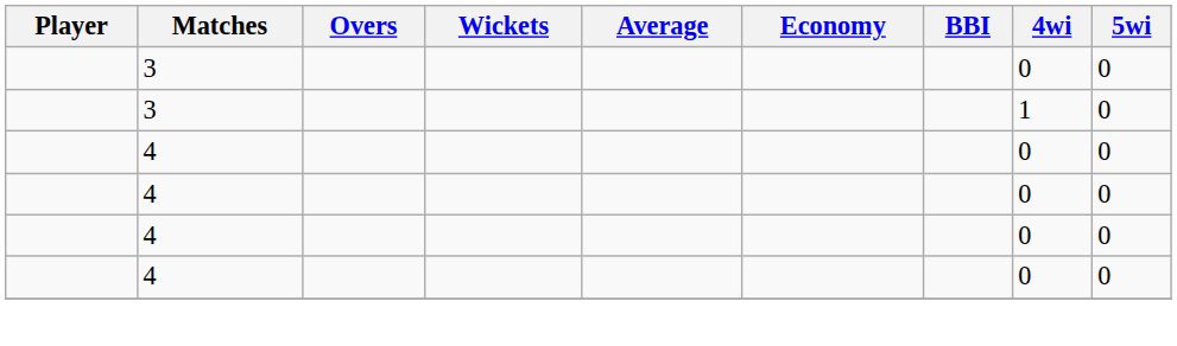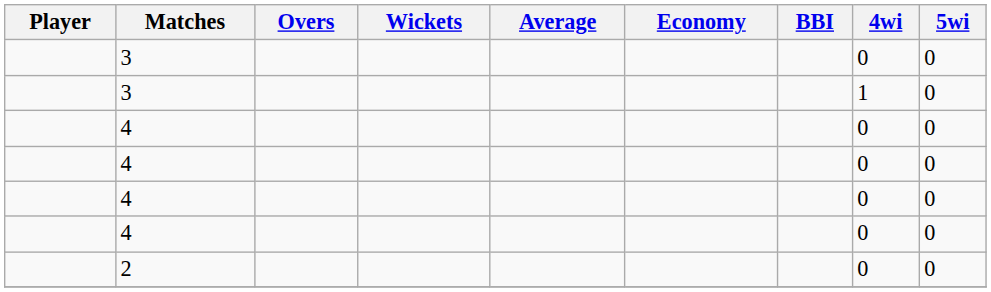 <table class="wikitable sortable" style="width:80%;">
 <tr>
 <th>Player</th>
 <th>Matches</th>
 <th><a href='#'>Overs</a></th>
 <th><a href='#'>Wickets</a></th>
 <th><a href='#'>Average</a></th>
 <th><a href='#'>Economy</a></th>
 <th><a href='#'>BBI</a></th>
 <th><a href='#'>4wi</a></th>
 <th><a href='#'>5wi</a></th>
 </tr>
 <tr>
 <td></td>
 <td>3</td>
 <td></td>
 <td></td>
 <td></td>
 <td></td>
 <td></td>
 <td>0</td>
 <td>0</td>
 </tr>
 <tr>
 <td></td>
 <td>3</td>
 <td></td>
 <td></td>
 <td></td>
 <td></td>
 <td></td>
 <td>1</td>
 <td>0</td>
 </tr>
 <tr>
 <td></td>
 <td>4</td>
 <td></td>
 <td></td>
 <td></td>
 <td></td>
 <td></td>
 <td>0</td>
 <td>0</td>
 </tr>
 <tr>
 <td></td>
 <td>4</td>
 <td></td>
 <td></td>
 <td></td>
 <td></td>
 <td></td>
 <td>0</td>
 <td>0</td>
 </tr>
 <tr>
 <td></td>
 <td>4</td>
 <td></td>
 <td></td>
 <td></td>
 <td></td>
 <td></td>
 <td>0</td>
 <td>0</td>
 </tr>
 <tr>
 <td></td>
 <td>4</td>
 <td></td>
 <td></td>
 <td></td>
 <td></td>
 <td></td>
 <td>0</td>
 <td>0</td>
 </tr>
 <tr>
+<td></td>
+<td>2</td>
+<td></td>
+<td></td>
+<td></td>
+<td></td>
+<td></td>
+<td>0</td>
+<td>0</td>
+</tr>
+<tr>
 </tr>
 </table>
